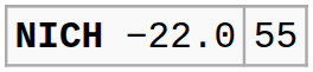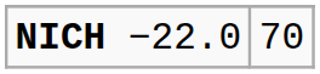 <table class="wikitable">
 <tr align="center">
 </tr>
 <tr align="center">
 <td><strong>NICH</strong> −22.0</td>
-<td>55</td>
+<td>70</td>
 </tr>
 </table>
